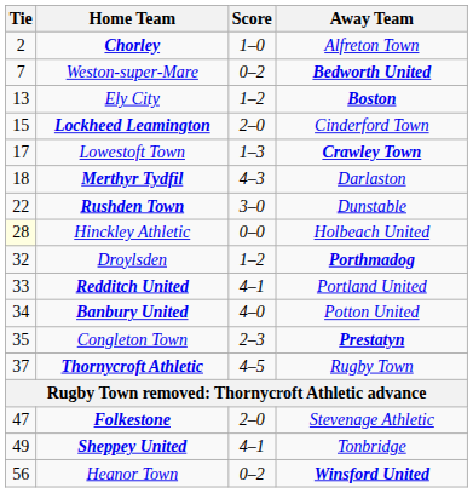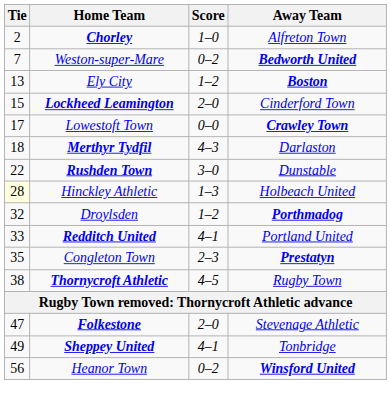 <table class="wikitable" style="text-align:center;">
 <tr>
 <th width=20>Tie</th>
 <th width=175>Home Team</th>
 <th width=20>Score</th>
 <th width=175>Away Team</th>
 </tr>
 <tr>
 <td>2</td>
 <td><strong><em><a href='#'>Chorley</a></em></strong></td>
 <td><em>1–0</em></td>
 <td><em><a href='#'>Alfreton Town</a></em></td>
 </tr>
 <tr>
 <td>7</td>
 <td><em><a href='#'>Weston-super-Mare</a></em></td>
 <td><em>0–2</em></td>
 <td><strong><em><a href='#'>Bedworth United</a></em></strong></td>
 </tr>
 <tr>
 <td>13</td>
 <td><em><a href='#'>Ely City</a></em></td>
 <td><em>1–2</em></td>
 <td><strong><em><a href='#'>Boston</a></em></strong></td>
 </tr>
 <tr>
 <td>15</td>
 <td><strong><em><a href='#'>Lockheed Leamington</a></em></strong></td>
 <td><em>2–0</em></td>
 <td><em><a href='#'>Cinderford Town</a></em></td>
 </tr>
 <tr>
 <td>17</td>
 <td><em><a href='#'>Lowestoft Town</a></em></td>
-<td><em>1–3</em></td>
+<td><em>0–0</em></td>
 <td><strong><em><a href='#'>Crawley Town</a></em></strong></td>
 </tr>
 <tr>
 <td>18</td>
 <td><strong><em><a href='#'>Merthyr Tydfil</a></em></strong></td>
 <td><em>4–3</em></td>
 <td><em><a href='#'>Darlaston</a></em></td>
 </tr>
 <tr>
 <td>22</td>
 <td><strong><em><a href='#'>Rushden Town</a></em></strong></td>
 <td><em>3–0</em></td>
 <td><em><a href='#'>Dunstable</a></em></td>
 </tr>
 <tr>
 <td style="background: lightyellow;">28</td>
 <td><em><a href='#'>Hinckley Athletic</a></em></td>
-<td><em>0–0</em></td>
+<td><em>1–3</em></td>
 <td><em><a href='#'>Holbeach United</a></em></td>
 </tr>
 <tr>
 <td>32</td>
 <td><em><a href='#'>Droylsden</a></em></td>
 <td><em>1–2</em></td>
 <td><strong><em><a href='#'>Porthmadog</a></em></strong></td>
 </tr>
 <tr>
 <td>33</td>
 <td><strong><em><a href='#'>Redditch United</a></em></strong></td>
 <td><em>4–1</em></td>
 <td><em><a href='#'>Portland United</a></em></td>
 </tr>
 <tr>
-<td>34</td>
-<td><strong><em><a href='#'>Banbury United</a></em></strong></td>
-<td><em>4–0</em></td>
-<td><em><a href='#'>Potton United</a></em></td>
-</tr>
-<tr>
 <td>35</td>
 <td><em><a href='#'>Congleton Town</a></em></td>
 <td><em>2–3</em></td>
 <td><strong><em><a href='#'>Prestatyn</a></em></strong></td>
 </tr>
 <tr>
-<td>37</td>
+<td>38</td>
 <td><strong><em><a href='#'>Thornycroft Athletic</a></em></strong></td>
 <td><em>4–5</em></td>
 <td><em><a href='#'>Rugby Town</a></em></td>
 </tr>
 <tr>
 <th colspan=4>Rugby Town removed: Thornycroft Athletic advance</th>
 </tr>
 <tr>
 <td>47</td>
 <td><strong><em><a href='#'>Folkestone</a></em></strong></td>
 <td><em>2–0</em></td>
 <td><em><a href='#'>Stevenage Athletic</a></em></td>
 </tr>
 <tr>
 <td>49</td>
 <td><strong><em><a href='#'>Sheppey United</a></em></strong></td>
 <td><em>4–1</em></td>
 <td><em><a href='#'>Tonbridge</a></em></td>
 </tr>
 <tr>
 <td>56</td>
 <td><em><a href='#'>Heanor Town</a></em></td>
 <td><em>0–2</em></td>
 <td><strong><em><a href='#'>Winsford United</a></em></strong></td>
 </tr>
 </table>
